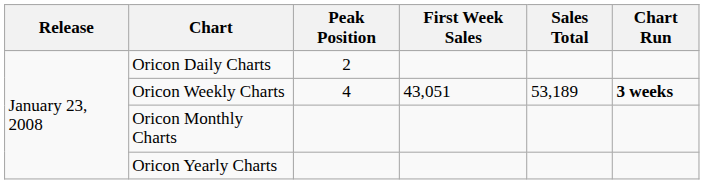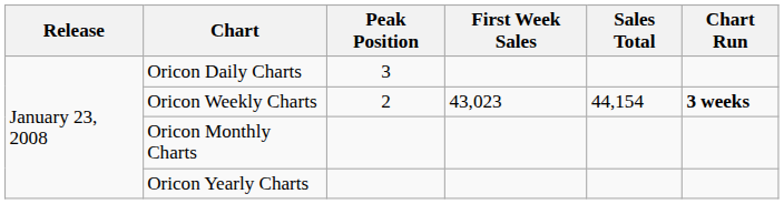 <table class="wikitable" width="650px">
 <tr>
 <th>Release</th>
 <th>Chart</th>
 <th>Peak Position</th>
 <th>First Week Sales</th>
 <th>Sales Total</th>
 <th>Chart Run</th>
 </tr>
 <tr>
 <td rowspan="4">January 23, 2008</td>
 <td>Oricon Daily Charts</td>
-<td align="center">2</td>
+<td align="center">3</td>
 <td></td>
 <td></td>
 <td></td>
 </tr>
 <tr>
 <td>Oricon Weekly Charts</td>
-<td align="center">4</td>
-<td>43,051</td>
-<td>53,189</td>
+<td align="center">2</td>
+<td>43,023</td>
+<td>44,154</td>
 <td><strong>3 weeks</strong></td>
 </tr>
 <tr>
 <td>Oricon Monthly Charts</td>
 <td align="center"></td>
 <td></td>
 <td></td>
 <td></td>
 </tr>
 <tr>
 <td>Oricon Yearly Charts</td>
 <td align="center"></td>
 <td></td>
 <td></td>
 <td></td>
 </tr>
 </table>
